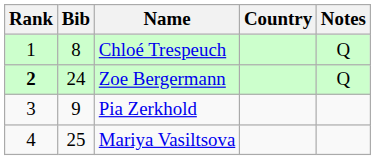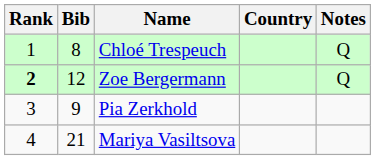 <table class="wikitable" style="text-align:center;">
 <tr>
 <th>Rank</th>
 <th>Bib</th>
 <th>Name</th>
 <th>Country</th>
 <th>Notes</th>
 </tr>
 <tr bgcolor=ccffcc>
 <td>1</td>
 <td>8</td>
 <td align=left><a href='#'>Chloé Trespeuch</a></td>
 <td align=left></td>
 <td>Q</td>
 </tr>
 <tr bgcolor=ccffcc>
 <td><strong>2</strong></td>
-<td>24</td>
+<td>12</td>
 <td align=left><a href='#'>Zoe Bergermann</a></td>
 <td align=left></td>
 <td>Q</td>
 </tr>
 <tr>
 <td>3</td>
 <td>9</td>
 <td align=left><a href='#'>Pia Zerkhold</a></td>
 <td align=left></td>
 <td></td>
 </tr>
 <tr>
 <td>4</td>
-<td>25</td>
+<td>21</td>
 <td align=left><a href='#'>Mariya Vasiltsova</a></td>
 <td align=left></td>
 <td></td>
 </tr>
 </table>
